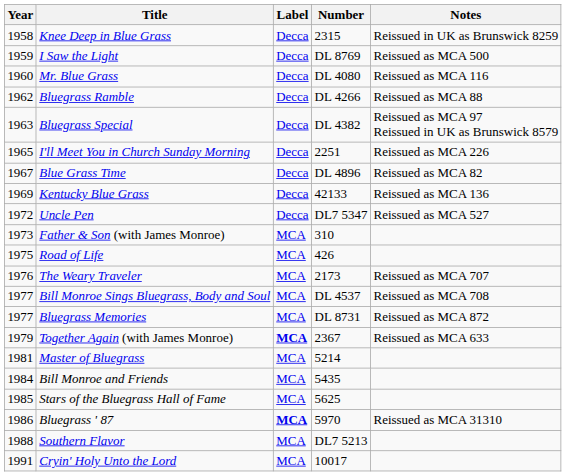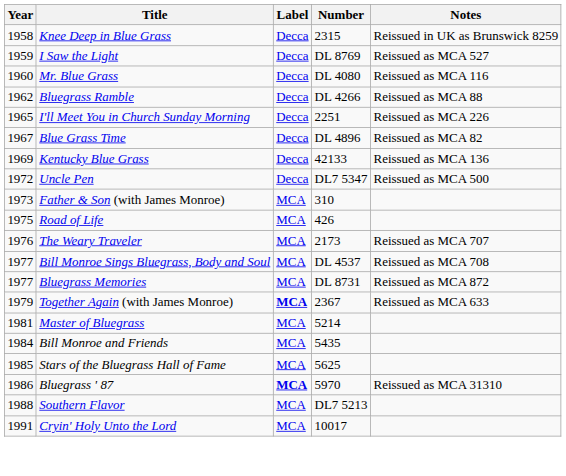 <table class="wikitable">
 <tr>
 <th>Year</th>
 <th>Title</th>
 <th>Label</th>
 <th>Number</th>
 <th>Notes</th>
 </tr>
 <tr>
 <td>1958</td>
 <td><em><a href='#'>Knee Deep in Blue Grass</a></em></td>
 <td><a href='#'>Decca</a></td>
 <td>2315</td>
 <td>Reissued in UK as Brunswick 8259</td>
 </tr>
 <tr>
 <td>1959</td>
 <td><em><a href='#'>I Saw the Light</a></em></td>
 <td><a href='#'>Decca</a></td>
 <td>DL 8769</td>
-<td>Reissued as MCA 500</td>
+<td>Reissued as MCA 527</td>
 </tr>
 <tr>
 <td>1960</td>
 <td><em><a href='#'>Mr. Blue Grass</a></em></td>
 <td><a href='#'>Decca</a></td>
 <td>DL 4080</td>
 <td>Reissued as MCA 116</td>
 </tr>
 <tr>
 <td>1962</td>
 <td><em><a href='#'>Bluegrass Ramble</a></em></td>
 <td><a href='#'>Decca</a></td>
 <td>DL 4266</td>
 <td>Reissued as MCA 88</td>
-</tr>
-<tr>
-<td>1963</td>
-<td><em><a href='#'>Bluegrass Special</a></em></td>
-<td><a href='#'>Decca</a></td>
-<td>DL 4382</td>
-<td>Reissued as MCA 97<br>Reissued in UK as Brunswick 8579</td>
 </tr>
 <tr>
 <td>1965</td>
 <td><em><a href='#'>I'll Meet You in Church Sunday Morning</a></em></td>
 <td><a href='#'>Decca</a></td>
 <td>2251</td>
 <td>Reissued as MCA 226</td>
 </tr>
 <tr>
 <td>1967</td>
 <td><em><a href='#'>Blue Grass Time</a></em></td>
 <td><a href='#'>Decca</a></td>
 <td>DL 4896</td>
 <td>Reissued as MCA 82</td>
 </tr>
 <tr>
 <td>1969</td>
 <td><em><a href='#'>Kentucky Blue Grass</a></em></td>
 <td><a href='#'>Decca</a></td>
 <td>42133</td>
 <td>Reissued as MCA 136</td>
 </tr>
 <tr>
 <td>1972</td>
 <td><em><a href='#'>Uncle Pen</a></em></td>
 <td><a href='#'>Decca</a></td>
 <td>DL7 5347</td>
-<td>Reissued as MCA 527</td>
+<td>Reissued as MCA 500</td>
 </tr>
 <tr>
 <td>1973</td>
 <td><em><a href='#'>Father & Son</a></em> (with James Monroe)</td>
 <td><a href='#'>MCA</a></td>
 <td>310</td>
 <td></td>
 </tr>
 <tr>
 <td>1975</td>
 <td><em><a href='#'>Road of Life</a></em></td>
 <td><a href='#'>MCA</a></td>
 <td>426</td>
 <td></td>
 </tr>
 <tr>
 <td>1976</td>
 <td><em><a href='#'>The Weary Traveler</a></em></td>
 <td><a href='#'>MCA</a></td>
 <td>2173</td>
 <td>Reissued as MCA 707</td>
 </tr>
 <tr>
 <td>1977</td>
 <td><em><a href='#'>Bill Monroe Sings Bluegrass, Body and Soul</a></em></td>
 <td><a href='#'>MCA</a></td>
 <td>DL 4537</td>
 <td>Reissued as MCA 708</td>
 </tr>
 <tr>
 <td>1977</td>
 <td><em><a href='#'>Bluegrass Memories</a></em></td>
 <td><a href='#'>MCA</a></td>
 <td>DL 8731</td>
 <td>Reissued as MCA 872</td>
 </tr>
 <tr>
 <td>1979</td>
 <td><em><a href='#'>Together Again</a></em> (with James Monroe)</td>
 <td><strong><a href='#'>MCA</a></strong></td>
 <td>2367</td>
 <td>Reissued as MCA 633</td>
 </tr>
 <tr>
 <td>1981</td>
 <td><em><a href='#'>Master of Bluegrass</a></em></td>
 <td><a href='#'>MCA</a></td>
 <td>5214</td>
 <td></td>
 </tr>
 <tr>
 <td>1984</td>
 <td><em>Bill Monroe and Friends</em></td>
 <td><a href='#'>MCA</a></td>
 <td>5435</td>
 <td></td>
 </tr>
 <tr>
 <td>1985</td>
 <td><em>Stars of the Bluegrass Hall of Fame</em></td>
 <td><a href='#'>MCA</a></td>
 <td>5625</td>
 <td></td>
 </tr>
 <tr>
 <td>1986</td>
 <td><em>Bluegrass ' 87</em></td>
 <td><strong><a href='#'>MCA</a></strong></td>
 <td>5970</td>
 <td>Reissued as MCA 31310</td>
 </tr>
 <tr>
 <td>1988</td>
 <td><em><a href='#'>Southern Flavor</a></em></td>
 <td><a href='#'>MCA</a></td>
 <td>DL7 5213</td>
 <td></td>
 </tr>
 <tr>
 <td>1991</td>
 <td><em><a href='#'>Cryin' Holy Unto the Lord</a></em></td>
 <td><a href='#'>MCA</a></td>
 <td>10017</td>
 <td></td>
 </tr>
 </table>
